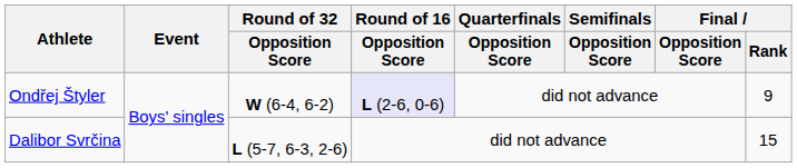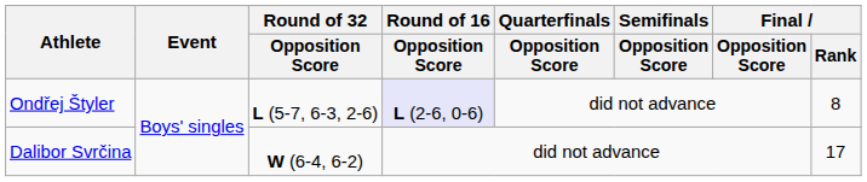 <table class=wikitable style="font-size:90%">
 <tr>
 <th rowspan=2>Athlete</th>
 <th rowspan=2>Event</th>
 <th>Round of 32</th>
 <th>Round of 16</th>
 <th>Quarterfinals</th>
 <th>Semifinals</th>
 <th colspan=2>Final / </th>
 </tr>
 <tr style="font-size:95%">
 <th>Opposition<br>Score</th>
 <th>Opposition<br>Score</th>
 <th>Opposition<br>Score</th>
 <th>Opposition<br>Score</th>
 <th>Opposition<br>Score</th>
 <th>Rank</th>
 </tr>
 <tr align=center>
 <td align=left><a href='#'>Ondřej Štyler</a></td>
 <td rowspan=2 align=left><a href='#'>Boys' singles</a></td>
-<td><br><strong>W</strong> (6-4, 6-2)</td>
+<td><br><strong>L</strong> (5-7, 6-3, 2-6)</td>
 <td style="background: lavender;"><br><strong>L</strong> (2-6, 0-6)</td>
 <td colspan=3>did not advance</td>
-<td>9</td>
+<td>8</td>
 </tr>
 <tr align=center>
 <td align=left><a href='#'>Dalibor Svrčina</a></td>
-<td><br><strong>L</strong> (5-7, 6-3, 2-6)</td>
+<td><br><strong>W</strong> (6-4, 6-2)</td>
 <td colspan=4>did not advance</td>
-<td>15</td>
+<td>17</td>
 </tr>
 </table>
